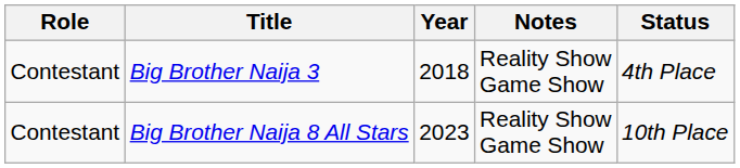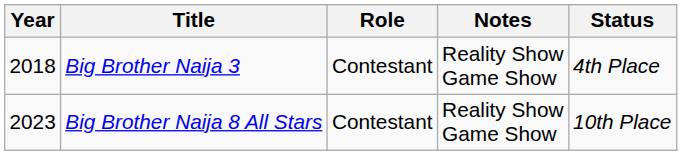 <table class="wikitable sortable">
 <tr>
+<th>Year</th>
+<th>Title</th>
 <th>Role</th>
-<th>Title</th>
-<th>Year</th>
 <th>Notes</th>
 <th>Status</th>
 </tr>
 <tr>
+<td>2018</td>
+<td><em><a href='#'>Big Brother Naija 3</a></em></td>
 <td>Contestant</td>
-<td><em><a href='#'>Big Brother Naija 3</a></em></td>
-<td>2018</td>
 <td>Reality Show<br>Game Show</td>
 <td><em>4th Place</em></td>
 </tr>
 <tr>
+<td>2023</td>
+<td><em><a href='#'>Big Brother Naija 8 All Stars</a></em></td>
 <td>Contestant</td>
-<td><em><a href='#'>Big Brother Naija 8 All Stars</a></em></td>
-<td>2023</td>
 <td>Reality Show<br>Game Show</td>
 <td><em>10th Place</em></td>
 </tr>
 </table>
